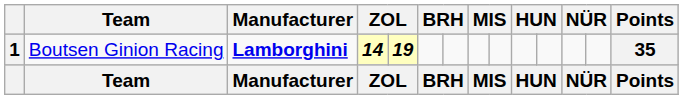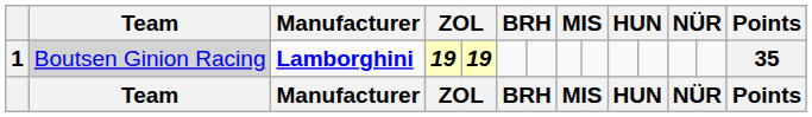 <table class="wikitable" style="font-size: 85%; text-align:center;">
 <tr>
 <th></th>
 <th>Team</th>
 <th>Manufacturer</th>
 <th colspan=2>ZOL<br></th>
 <th colspan=2>BRH<br></th>
 <th colspan=2>MIS<br></th>
 <th colspan=2>HUN<br></th>
 <th colspan=2>NÜR<br></th>
 <th>Points</th>
 </tr>
 <tr>
 <th>1</th>
-<td align=left> <a href='#'>Boutsen Ginion Racing</a></td>
+<td align=left style="background: lightgrey;"> <a href='#'>Boutsen Ginion Racing</a></td>
 <td align=left><strong><a href='#'>Lamborghini</a></strong></td>
-<td style="background:#FFFFBF;"><strong><em>14</em></strong></td>
+<td style="background:#FFFFBF;"><strong><em>19</em></strong></td>
 <td style="background:#FFFFBF;"><strong><em>19</em></strong></td>
 <td></td>
 <td></td>
 <td></td>
 <td></td>
 <td></td>
 <td></td>
 <td></td>
 <td></td>
 <th>35</th>
 </tr>
 <tr valign="top">
 <th valign=middle></th>
 <th valign=middle>Team</th>
 <th valign=middle>Manufacturer</th>
 <th colspan=2>ZOL<br></th>
 <th colspan=2>BRH<br></th>
 <th colspan=2>MIS<br></th>
 <th colspan=2>HUN<br></th>
 <th colspan=2>NÜR<br></th>
 <th valign=middle>Points</th>
 </tr>
 </table>
